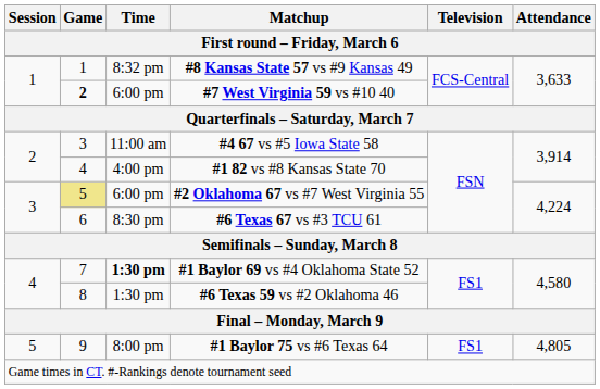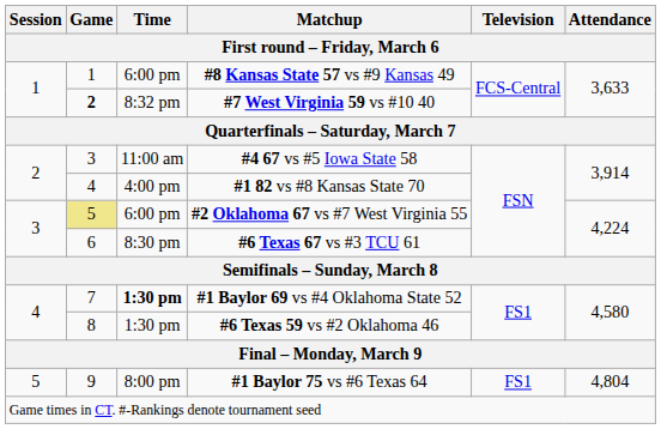 <table class="wikitable" style="white-space:nowrap; font-size:90%;text-align:center">
 <tr>
 <th>Session</th>
 <th>Game</th>
 <th>Time</th>
 <th>Matchup</th>
 <th>Television</th>
 <th>Attendance</th>
 </tr>
 <tr>
 <th colspan=6>First round – Friday, March 6</th>
 </tr>
 <tr>
 <td rowspan=2>1</td>
 <td>1</td>
-<td>8:32 pm</td>
+<td>6:00 pm</td>
 <td><strong>#8 <a href='#'>Kansas State</a> 57</strong> vs #9 <a href='#'>Kansas</a> 49</td>
 <td rowspan=2><a href='#'>FCS-Central</a></td>
 <td rowspan=2>3,633</td>
 </tr>
 <tr>
 <td><strong>2</strong></td>
-<td>6:00 pm</td>
+<td>8:32 pm</td>
 <td><strong>#7 <a href='#'>West Virginia</a> 59</strong> vs #10  40</td>
 </tr>
 <tr>
 <th colspan=6>Quarterfinals – Saturday, March 7</th>
 </tr>
 <tr>
 <td rowspan=2>2</td>
 <td>3</td>
 <td>11:00 am</td>
 <td><strong>#4  67</strong> vs #5 <a href='#'>Iowa State</a> 58</td>
 <td rowspan=4><a href='#'>FSN</a></td>
 <td rowspan=2>3,914</td>
 </tr>
 <tr>
 <td>4</td>
 <td>4:00 pm</td>
 <td><strong>#1  82</strong> vs #8 Kansas State 70</td>
 </tr>
 <tr>
 <td rowspan=2>3</td>
 <td style="background: khaki;">5</td>
 <td>6:00 pm</td>
 <td><strong>#2 <a href='#'>Oklahoma</a> 67</strong> vs #7 West Virginia 55</td>
 <td rowspan=2>4,224</td>
 </tr>
 <tr>
 <td>6</td>
 <td>8:30 pm</td>
 <td><strong>#6 <a href='#'>Texas</a> 67</strong> vs #3 <a href='#'>TCU</a> 61</td>
 </tr>
 <tr>
 <th colspan=6>Semifinals – Sunday, March 8</th>
 </tr>
 <tr>
 <td rowspan=2>4</td>
 <td>7</td>
 <td><strong>1:30 pm</strong></td>
 <td><strong>#1 Baylor 69</strong> vs #4 Oklahoma State 52</td>
 <td rowspan=2><a href='#'>FS1</a></td>
 <td rowspan=2>4,580</td>
 </tr>
 <tr>
 <td>8</td>
 <td>1:30 pm</td>
 <td><strong>#6 Texas 59</strong> vs #2 Oklahoma 46</td>
 </tr>
 <tr>
 <th colspan=6>Final – Monday, March 9</th>
 </tr>
 <tr>
 <td>5</td>
 <td>9</td>
 <td>8:00 pm</td>
 <td><strong>#1 Baylor 75</strong> vs #6 Texas 64</td>
 <td><a href='#'>FS1</a></td>
-<td>4,805</td>
+<td>4,804</td>
 </tr>
 <tr align=left>
 <td colspan=6><small>Game times in <a href='#'>CT</a>. #-Rankings denote tournament seed</small></td>
 </tr>
 </table>
